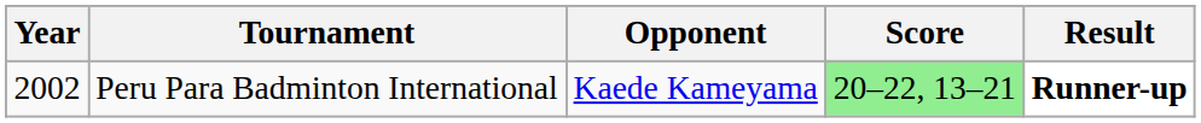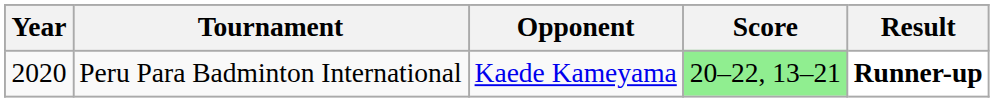 <table class="sortable wikitable" style="font-size: 90%;">
 <tr>
 <th>Year</th>
 <th>Tournament</th>
 <th>Opponent</th>
 <th>Score</th>
 <th>Result</th>
 </tr>
 <tr>
-<td align="center">2002</td>
+<td align="center">2020</td>
 <td align="left">Peru Para Badminton International</td>
 <td align="left"> <a href='#'>Kaede Kameyama</a></td>
 <td align="left" style="background: lightgreen;">20–22, 13–21</td>
 <td style="text-align:left; background:white"> <strong>Runner-up</strong></td>
 </tr>
 </table>
